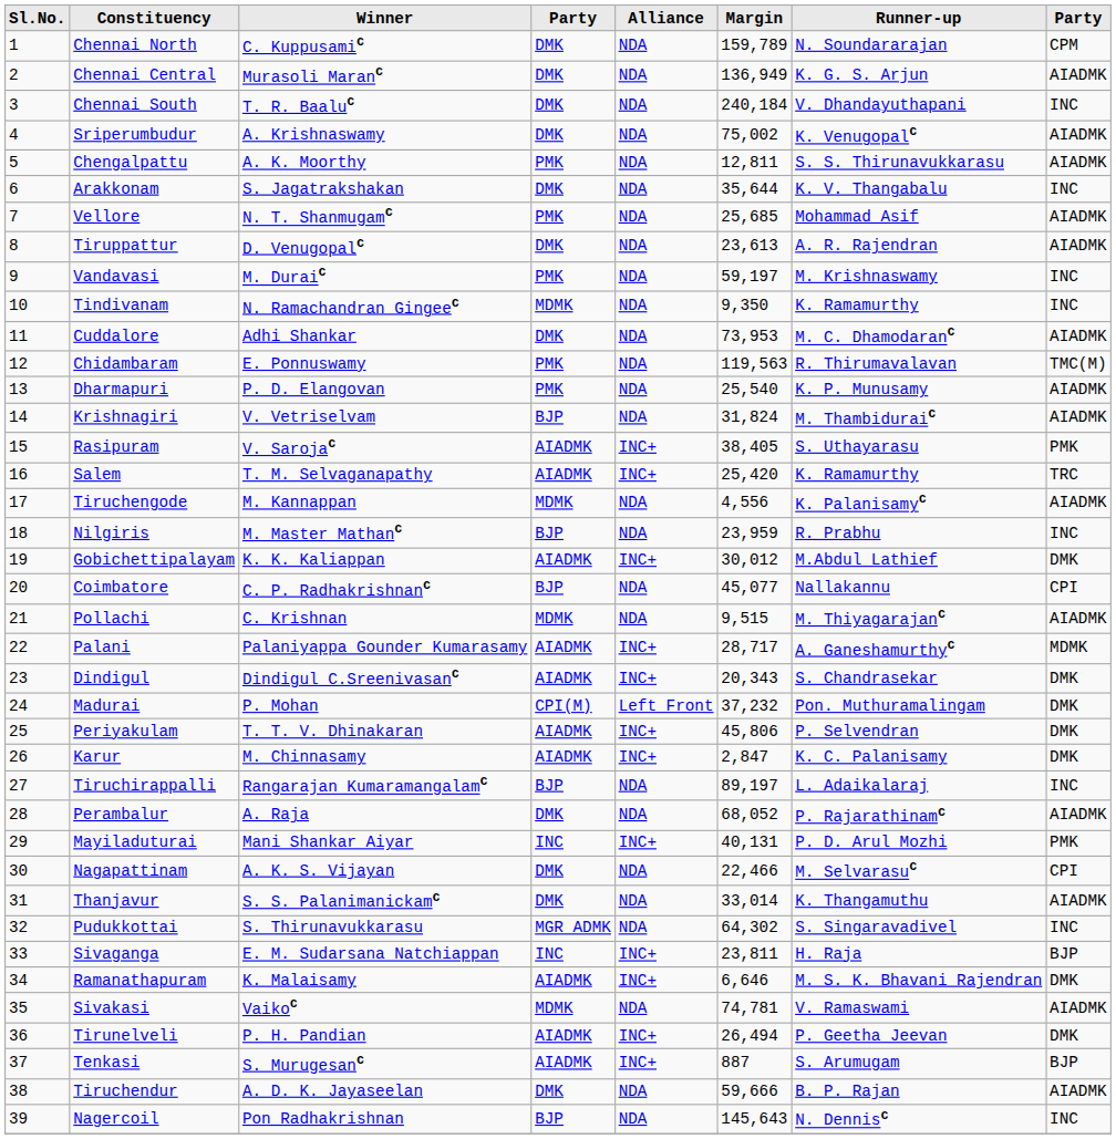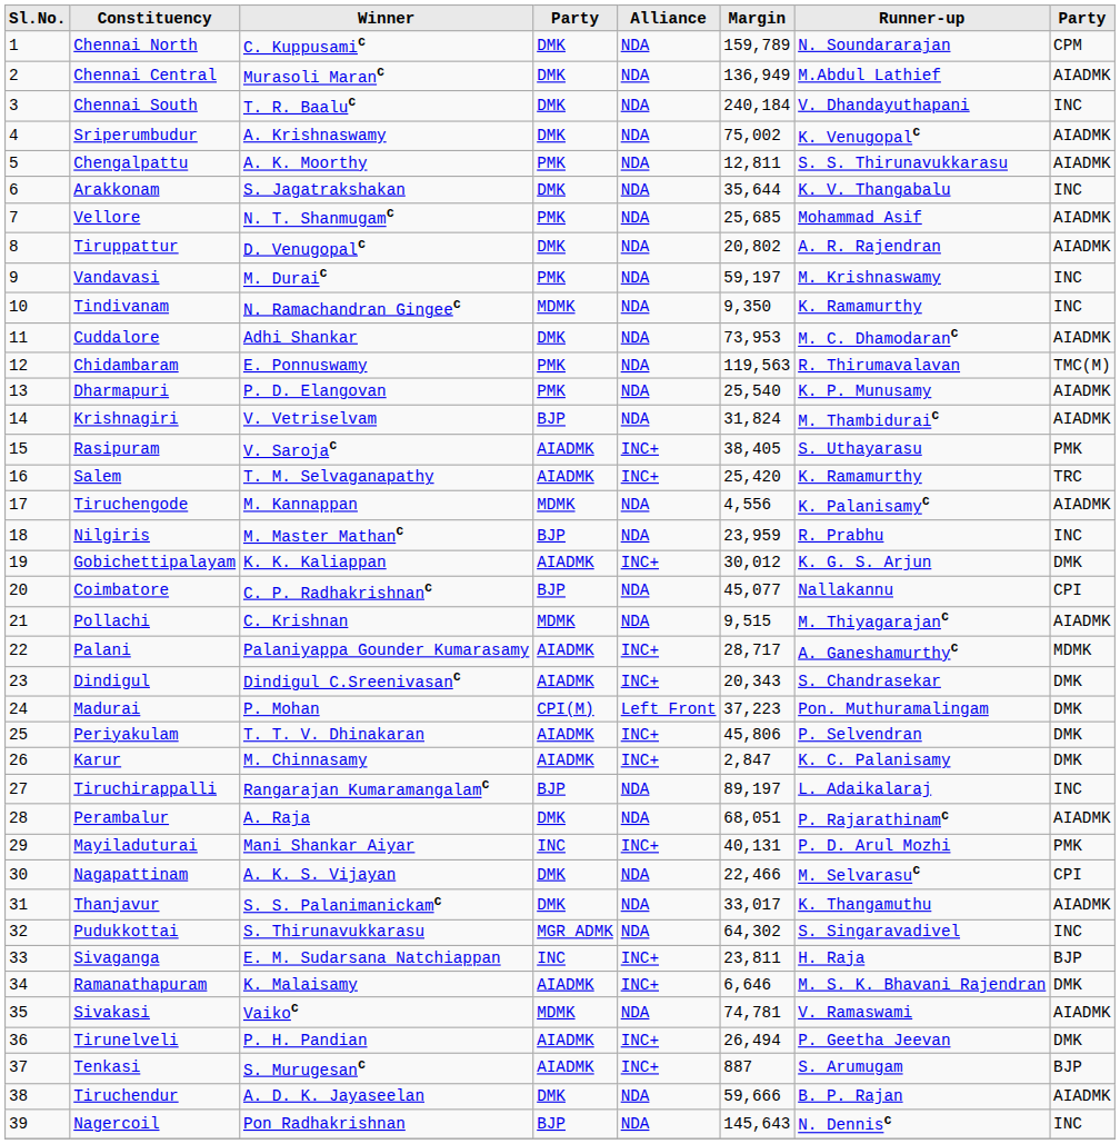 <table class="wikitable sortable">
 <tr>
 <th style="background-color:#E9E9E9" align=left valign=top>Sl.No.</th>
 <th style="background-color:#E9E9E9" align=left valign=top>Constituency</th>
 <th style="background-color:#E9E9E9" align=left valign=top>Winner</th>
 <th style="background-color:#E9E9E9" align=right>Party</th>
 <th style="background-color:#E9E9E9" align=right>Alliance</th>
 <th style="background-color:#E9E9E9" align=right>Margin</th>
 <th style="background-color:#E9E9E9" align=right>Runner-up</th>
 <th style="background-color:#E9E9E9" align=right>Party</th>
 </tr>
 <tr>
 <td>1</td>
 <td><a href='#'>Chennai North</a></td>
 <td><a href='#'>C. Kuppusami</a><sup><strong>c</strong></sup></td>
 <td><a href='#'>DMK</a></td>
 <td><a href='#'>NDA</a></td>
 <td>159,789</td>
 <td><a href='#'>N. Soundararajan</a></td>
 <td>CPM</td>
 </tr>
 <tr>
 <td>2</td>
 <td><a href='#'>Chennai Central</a></td>
 <td><a href='#'>Murasoli Maran</a><sup><strong>c</strong></sup></td>
 <td><a href='#'>DMK</a></td>
 <td><a href='#'>NDA</a></td>
 <td>136,949</td>
-<td><a href='#'>K. G. S. Arjun</a></td>
+<td><a href='#'>M.Abdul Lathief</a></td>
 <td>AIADMK</td>
 </tr>
 <tr>
 <td>3</td>
 <td><a href='#'>Chennai South</a></td>
 <td><a href='#'>T. R. Baalu</a><sup><strong>c</strong></sup></td>
 <td><a href='#'>DMK</a></td>
 <td><a href='#'>NDA</a></td>
 <td>240,184</td>
 <td><a href='#'>V. Dhandayuthapani</a></td>
 <td>INC</td>
 </tr>
 <tr>
 <td>4</td>
 <td><a href='#'>Sriperumbudur</a></td>
 <td><a href='#'>A. Krishnaswamy</a></td>
 <td><a href='#'>DMK</a></td>
 <td><a href='#'>NDA</a></td>
 <td>75,002</td>
 <td><a href='#'>K. Venugopal</a><sup><strong>c</strong></sup></td>
 <td>AIADMK</td>
 </tr>
 <tr>
 <td>5</td>
 <td><a href='#'>Chengalpattu</a></td>
 <td><a href='#'>A. K. Moorthy</a></td>
 <td><a href='#'>PMK</a></td>
 <td><a href='#'>NDA</a></td>
 <td>12,811</td>
 <td><a href='#'>S. S. Thirunavukkarasu</a></td>
 <td>AIADMK</td>
 </tr>
 <tr>
 <td>6</td>
 <td><a href='#'>Arakkonam</a></td>
 <td><a href='#'>S. Jagatrakshakan</a></td>
 <td><a href='#'>DMK</a></td>
 <td><a href='#'>NDA</a></td>
 <td>35,644</td>
 <td><a href='#'>K. V. Thangabalu</a></td>
 <td>INC</td>
 </tr>
 <tr>
 <td>7</td>
 <td><a href='#'>Vellore</a></td>
 <td><a href='#'>N. T. Shanmugam</a><sup><strong>c</strong></sup></td>
 <td><a href='#'>PMK</a></td>
 <td><a href='#'>NDA</a></td>
 <td>25,685</td>
 <td><a href='#'>Mohammad Asif</a></td>
 <td>AIADMK</td>
 </tr>
 <tr>
 <td>8</td>
 <td><a href='#'>Tiruppattur</a></td>
 <td><a href='#'>D. Venugopal</a><sup><strong>c</strong></sup></td>
 <td><a href='#'>DMK</a></td>
 <td><a href='#'>NDA</a></td>
-<td>23,613</td>
+<td>20,802</td>
 <td><a href='#'>A. R. Rajendran</a></td>
 <td>AIADMK</td>
 </tr>
 <tr>
 <td>9</td>
 <td><a href='#'>Vandavasi</a></td>
 <td><a href='#'>M. Durai</a><sup><strong>c</strong></sup></td>
 <td><a href='#'>PMK</a></td>
 <td><a href='#'>NDA</a></td>
 <td>59,197</td>
 <td><a href='#'>M. Krishnaswamy</a></td>
 <td>INC</td>
 </tr>
 <tr>
 <td>10</td>
 <td><a href='#'>Tindivanam</a></td>
 <td><a href='#'>N. Ramachandran Gingee</a><sup><strong>c</strong></sup></td>
 <td><a href='#'>MDMK</a></td>
 <td><a href='#'>NDA</a></td>
 <td>9,350</td>
 <td><a href='#'>K. Ramamurthy</a></td>
 <td>INC</td>
 </tr>
 <tr>
 <td>11</td>
 <td><a href='#'>Cuddalore</a></td>
 <td><a href='#'>Adhi Shankar</a></td>
 <td><a href='#'>DMK</a></td>
 <td><a href='#'>NDA</a></td>
 <td>73,953</td>
 <td><a href='#'>M. C. Dhamodaran</a><sup><strong>c</strong></sup></td>
 <td>AIADMK</td>
 </tr>
 <tr>
 <td>12</td>
 <td><a href='#'>Chidambaram</a></td>
 <td><a href='#'>E. Ponnuswamy</a></td>
 <td><a href='#'>PMK</a></td>
 <td><a href='#'>NDA</a></td>
 <td>119,563</td>
 <td><a href='#'>R. Thirumavalavan</a></td>
 <td>TMC(M)</td>
 </tr>
 <tr>
 <td>13</td>
 <td><a href='#'>Dharmapuri</a></td>
 <td><a href='#'>P. D. Elangovan</a></td>
 <td><a href='#'>PMK</a></td>
 <td><a href='#'>NDA</a></td>
 <td>25,540</td>
 <td><a href='#'>K. P. Munusamy</a></td>
 <td>AIADMK</td>
 </tr>
 <tr>
 <td>14</td>
 <td><a href='#'>Krishnagiri</a></td>
 <td><a href='#'>V. Vetriselvam</a></td>
 <td><a href='#'>BJP</a></td>
 <td><a href='#'>NDA</a></td>
 <td>31,824</td>
 <td><a href='#'>M. Thambidurai</a><sup><strong>c</strong></sup></td>
 <td>AIADMK</td>
 </tr>
 <tr>
 <td>15</td>
 <td><a href='#'>Rasipuram</a></td>
 <td><a href='#'>V. Saroja</a><sup><strong>c</strong></sup></td>
 <td><a href='#'>AIADMK</a></td>
 <td><a href='#'>INC+</a></td>
 <td>38,405</td>
 <td><a href='#'>S. Uthayarasu</a></td>
 <td>PMK</td>
 </tr>
 <tr>
 <td>16</td>
 <td><a href='#'>Salem</a></td>
 <td><a href='#'>T. M. Selvaganapathy</a></td>
 <td><a href='#'>AIADMK</a></td>
 <td><a href='#'>INC+</a></td>
 <td>25,420</td>
 <td><a href='#'>K. Ramamurthy</a></td>
 <td>TRC</td>
 </tr>
 <tr>
 <td>17</td>
 <td><a href='#'>Tiruchengode</a></td>
 <td><a href='#'>M. Kannappan</a></td>
 <td><a href='#'>MDMK</a></td>
 <td><a href='#'>NDA</a></td>
 <td>4,556</td>
 <td><a href='#'>K. Palanisamy</a><sup><strong>c</strong></sup></td>
 <td>AIADMK</td>
 </tr>
 <tr>
 <td>18</td>
 <td><a href='#'>Nilgiris</a></td>
 <td><a href='#'>M. Master Mathan</a><sup><strong>c</strong></sup></td>
 <td><a href='#'>BJP</a></td>
 <td><a href='#'>NDA</a></td>
 <td>23,959</td>
 <td><a href='#'>R. Prabhu</a></td>
 <td>INC</td>
 </tr>
 <tr>
 <td>19</td>
 <td><a href='#'>Gobichettipalayam</a></td>
 <td><a href='#'>K. K. Kaliappan</a></td>
 <td><a href='#'>AIADMK</a></td>
 <td><a href='#'>INC+</a></td>
 <td>30,012</td>
-<td><a href='#'>M.Abdul Lathief</a></td>
+<td><a href='#'>K. G. S. Arjun</a></td>
 <td>DMK</td>
 </tr>
 <tr>
 <td>20</td>
 <td><a href='#'>Coimbatore</a></td>
 <td><a href='#'>C. P. Radhakrishnan</a><sup><strong>c</strong></sup></td>
 <td><a href='#'>BJP</a></td>
 <td><a href='#'>NDA</a></td>
 <td>45,077</td>
 <td><a href='#'>Nallakannu</a></td>
 <td>CPI</td>
 </tr>
 <tr>
 <td>21</td>
 <td><a href='#'>Pollachi</a></td>
 <td><a href='#'>C. Krishnan</a></td>
 <td><a href='#'>MDMK</a></td>
 <td><a href='#'>NDA</a></td>
 <td>9,515</td>
 <td><a href='#'>M. Thiyagarajan</a><sup><strong>c</strong></sup></td>
 <td>AIADMK</td>
 </tr>
 <tr>
 <td>22</td>
 <td><a href='#'>Palani</a></td>
 <td><a href='#'>Palaniyappa Gounder Kumarasamy</a></td>
 <td><a href='#'>AIADMK</a></td>
 <td><a href='#'>INC+</a></td>
 <td>28,717</td>
 <td><a href='#'>A. Ganeshamurthy</a><sup><strong>c</strong></sup></td>
 <td>MDMK</td>
 </tr>
 <tr>
 <td>23</td>
 <td><a href='#'>Dindigul</a></td>
 <td><a href='#'>Dindigul C.Sreenivasan</a><sup><strong>c</strong></sup></td>
 <td><a href='#'>AIADMK</a></td>
 <td><a href='#'>INC+</a></td>
 <td>20,343</td>
 <td><a href='#'>S. Chandrasekar</a></td>
 <td>DMK</td>
 </tr>
 <tr>
 <td>24</td>
 <td><a href='#'>Madurai</a></td>
 <td><a href='#'>P. Mohan</a></td>
 <td><a href='#'>CPI(M)</a></td>
 <td><a href='#'>Left Front</a></td>
-<td>37,232</td>
+<td>37,223</td>
 <td><a href='#'>Pon. Muthuramalingam</a></td>
 <td>DMK</td>
 </tr>
 <tr>
 <td>25</td>
 <td><a href='#'>Periyakulam</a></td>
 <td><a href='#'>T. T. V. Dhinakaran</a></td>
 <td><a href='#'>AIADMK</a></td>
 <td><a href='#'>INC+</a></td>
 <td>45,806</td>
 <td><a href='#'>P. Selvendran</a></td>
 <td>DMK</td>
 </tr>
 <tr>
 <td>26</td>
 <td><a href='#'>Karur</a></td>
 <td><a href='#'>M. Chinnasamy</a></td>
 <td><a href='#'>AIADMK</a></td>
 <td><a href='#'>INC+</a></td>
 <td>2,847</td>
 <td><a href='#'>K. C. Palanisamy</a></td>
 <td>DMK</td>
 </tr>
 <tr>
 <td>27</td>
 <td><a href='#'>Tiruchirappalli</a></td>
 <td><a href='#'>Rangarajan Kumaramangalam</a><sup><strong>c</strong></sup></td>
 <td><a href='#'>BJP</a></td>
 <td><a href='#'>NDA</a></td>
 <td>89,197</td>
 <td><a href='#'>L. Adaikalaraj</a></td>
 <td>INC</td>
 </tr>
 <tr>
 <td>28</td>
 <td><a href='#'>Perambalur</a></td>
 <td><a href='#'>A. Raja</a></td>
 <td><a href='#'>DMK</a></td>
 <td><a href='#'>NDA</a></td>
-<td>68,052</td>
+<td>68,051</td>
 <td><a href='#'>P. Rajarathinam</a><sup><strong>c</strong></sup></td>
 <td>AIADMK</td>
 </tr>
 <tr>
 <td>29</td>
 <td><a href='#'>Mayiladuturai</a></td>
 <td><a href='#'>Mani Shankar Aiyar</a></td>
 <td><a href='#'>INC</a></td>
 <td><a href='#'>INC+</a></td>
 <td>40,131</td>
 <td><a href='#'>P. D. Arul Mozhi</a></td>
 <td>PMK</td>
 </tr>
 <tr>
 <td>30</td>
 <td><a href='#'>Nagapattinam</a></td>
 <td><a href='#'>A. K. S. Vijayan</a></td>
 <td><a href='#'>DMK</a></td>
 <td><a href='#'>NDA</a></td>
 <td>22,466</td>
 <td><a href='#'>M. Selvarasu</a><sup><strong>c</strong></sup></td>
 <td>CPI</td>
 </tr>
 <tr>
 <td>31</td>
 <td><a href='#'>Thanjavur</a></td>
 <td><a href='#'>S. S. Palanimanickam</a><sup><strong>c</strong></sup></td>
 <td><a href='#'>DMK</a></td>
 <td><a href='#'>NDA</a></td>
-<td>33,014</td>
+<td>33,017</td>
 <td><a href='#'>K. Thangamuthu</a></td>
 <td>AIADMK</td>
 </tr>
 <tr>
 <td>32</td>
 <td><a href='#'>Pudukkottai</a></td>
 <td><a href='#'>S. Thirunavukkarasu</a></td>
 <td><a href='#'>MGR ADMK</a></td>
 <td><a href='#'>NDA</a></td>
 <td>64,302</td>
 <td><a href='#'>S. Singaravadivel</a></td>
 <td>INC</td>
 </tr>
 <tr>
 <td>33</td>
 <td><a href='#'>Sivaganga</a></td>
 <td><a href='#'>E. M. Sudarsana Natchiappan</a></td>
 <td><a href='#'>INC</a></td>
 <td><a href='#'>INC+</a></td>
 <td>23,811</td>
 <td><a href='#'>H. Raja</a></td>
 <td>BJP</td>
 </tr>
 <tr>
 <td>34</td>
 <td><a href='#'>Ramanathapuram</a></td>
 <td><a href='#'>K. Malaisamy</a></td>
 <td><a href='#'>AIADMK</a></td>
 <td><a href='#'>INC+</a></td>
 <td>6,646</td>
 <td><a href='#'>M. S. K. Bhavani Rajendran</a></td>
 <td>DMK</td>
 </tr>
 <tr>
 <td>35</td>
 <td><a href='#'>Sivakasi</a></td>
 <td><a href='#'>Vaiko</a><sup><strong>c</strong></sup></td>
 <td><a href='#'>MDMK</a></td>
 <td><a href='#'>NDA</a></td>
 <td>74,781</td>
 <td><a href='#'>V. Ramaswami</a></td>
 <td>AIADMK</td>
 </tr>
 <tr>
 <td>36</td>
 <td><a href='#'>Tirunelveli</a></td>
 <td><a href='#'>P. H. Pandian</a></td>
 <td><a href='#'>AIADMK</a></td>
 <td><a href='#'>INC+</a></td>
 <td>26,494</td>
 <td><a href='#'>P. Geetha Jeevan</a></td>
 <td>DMK</td>
 </tr>
 <tr>
 <td>37</td>
 <td><a href='#'>Tenkasi</a></td>
 <td><a href='#'>S. Murugesan</a><sup><strong>c</strong></sup></td>
 <td><a href='#'>AIADMK</a></td>
 <td><a href='#'>INC+</a></td>
 <td>887</td>
 <td><a href='#'>S. Arumugam</a></td>
 <td>BJP</td>
 </tr>
 <tr>
 <td>38</td>
 <td><a href='#'>Tiruchendur</a></td>
 <td><a href='#'>A. D. K. Jayaseelan</a></td>
 <td><a href='#'>DMK</a></td>
 <td><a href='#'>NDA</a></td>
 <td>59,666</td>
 <td><a href='#'>B. P. Rajan</a></td>
 <td>AIADMK</td>
 </tr>
 <tr>
 <td>39</td>
 <td><a href='#'>Nagercoil</a></td>
 <td><a href='#'>Pon Radhakrishnan</a></td>
 <td><a href='#'>BJP</a></td>
 <td><a href='#'>NDA</a></td>
 <td>145,643</td>
 <td><a href='#'>N. Dennis</a><sup><strong>c</strong></sup></td>
 <td>INC</td>
 </tr>
 <tr>
 </tr>
 </table>
